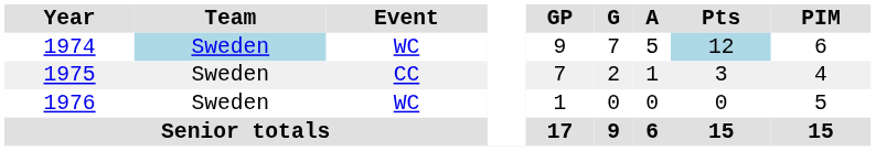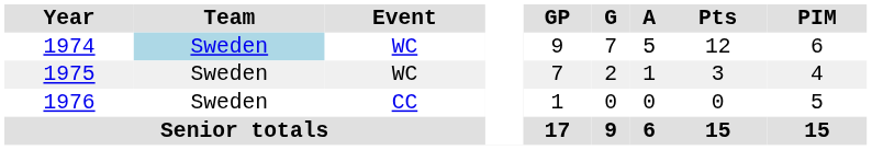 <table border="0" cellpadding="1" cellspacing="0" style="text-align:center; width:40em">
 <tr ALIGN="center" bgcolor="#e0e0e0">
 <th>Year</th>
 <th>Team</th>
 <th>Event</th>
 <th rowspan="99" bgcolor="#ffffff"> </th>
 <th>GP</th>
 <th>G</th>
 <th>A</th>
 <th>Pts</th>
 <th>PIM</th>
 </tr>
 <tr>
 <td><a href='#'>1974</a></td>
 <td style="background: lightblue;"><a href='#'>Sweden</a></td>
 <td><a href='#'>WC</a></td>
 <td>9</td>
 <td>7</td>
 <td>5</td>
-<td style="background: lightblue;">12</td>
+<td>12</td>
 <td>6</td>
 </tr>
 <tr bgcolor="#f0f0f0">
 <td><a href='#'>1975</a></td>
 <td>Sweden</td>
-<td><a href='#'>CC</a></td>
+<td>WC</td>
 <td>7</td>
 <td>2</td>
 <td>1</td>
 <td>3</td>
 <td>4</td>
 </tr>
 <tr>
 <td><a href='#'>1976</a></td>
 <td>Sweden</td>
-<td><a href='#'>WC</a></td>
+<td><a href='#'>CC</a></td>
 <td>1</td>
 <td>0</td>
 <td>0</td>
 <td>0</td>
 <td>5</td>
 </tr>
 <tr bgcolor="#e0e0e0">
 <th colspan=3>Senior totals</th>
 <th>17</th>
 <th>9</th>
 <th>6</th>
 <th>15</th>
 <th>15</th>
 </tr>
 </table>
